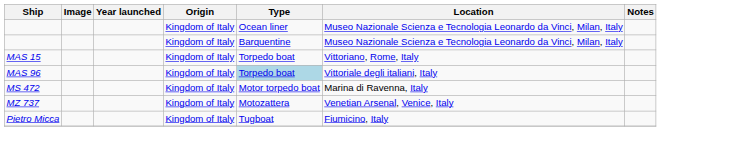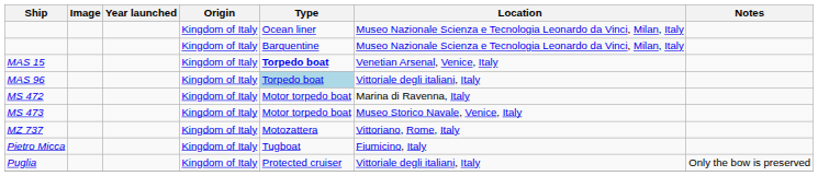 <table class="wikitable sortable">
 <tr>
 <th>Ship</th>
 <th>Image</th>
 <th>Year launched</th>
 <th>Origin</th>
 <th>Type</th>
 <th>Location</th>
 <th>Notes</th>
 </tr>
 <tr>
 <td data-sort-value=Conte Biancamano></td>
 <td></td>
 <td></td>
 <td> <a href='#'>Kingdom of Italy</a></td>
 <td><a href='#'>Ocean liner</a></td>
 <td><a href='#'>Museo Nazionale Scienza e Tecnologia Leonardo da Vinci</a>, <a href='#'>Milan</a>, <a href='#'>Italy</a></td>
 <td></td>
 </tr>
 <tr>
 <td data-sort-value="Ebe"></td>
 <td></td>
 <td></td>
 <td> <a href='#'>Kingdom of Italy</a></td>
 <td><a href='#'>Barquentine</a></td>
 <td><a href='#'>Museo Nazionale Scienza e Tecnologia Leonardo da Vinci</a>, <a href='#'>Milan</a>, <a href='#'>Italy</a></td>
 <td></td>
 </tr>
 <tr>
 <td data-sort-value="MAS-15"><em><a href='#'>MAS 15</a></em></td>
 <td></td>
 <td></td>
 <td> <a href='#'>Kingdom of Italy</a></td>
-<td><a href='#'>Torpedo boat</a></td>
-<td><a href='#'>Vittoriano</a>, <a href='#'>Rome</a>, <a href='#'>Italy</a></td>
+<td><strong><a href='#'>Torpedo boat</a></strong></td>
+<td><a href='#'>Venetian Arsenal</a>, <a href='#'>Venice</a>, <a href='#'>Italy</a></td>
 <td></td>
 </tr>
 <tr>
 <td data-sort-value="MAS-96"><em><a href='#'>MAS 96</a></em></td>
 <td></td>
 <td></td>
 <td> <a href='#'>Kingdom of Italy</a></td>
 <td style="background: lightblue;"><a href='#'>Torpedo boat</a></td>
 <td><a href='#'>Vittoriale degli italiani</a>, <a href='#'>Italy</a></td>
 <td></td>
 </tr>
 <tr>
 <td><em><a href='#'>MS 472</a></em></td>
 <td></td>
 <td></td>
 <td> <a href='#'>Kingdom of Italy</a></td>
 <td><a href='#'>Motor torpedo boat</a></td>
 <td>Marina di Ravenna, <a href='#'>Italy</a></td>
 <td></td>
 </tr>
 <tr>
+<td><em><a href='#'>MS 473</a></em></td>
+<td></td>
+<td></td>
+<td> <a href='#'>Kingdom of Italy</a></td>
+<td><a href='#'>Motor torpedo boat</a></td>
+<td><a href='#'>Museo Storico Navale</a>, <a href='#'>Venice</a>, <a href='#'>Italy</a></td>
+<td></td>
+</tr>
+<tr>
 <td><em><a href='#'>MZ 737</a></em></td>
 <td></td>
 <td></td>
 <td> <a href='#'>Kingdom of Italy</a></td>
 <td><a href='#'>Motozattera</a></td>
-<td><a href='#'>Venetian Arsenal</a>, <a href='#'>Venice</a>, <a href='#'>Italy</a></td>
+<td><a href='#'>Vittoriano</a>, <a href='#'>Rome</a>, <a href='#'>Italy</a></td>
 <td></td>
 </tr>
 <tr>
 <td data-sort-value="Pietro" Micca><em><a href='#'>Pietro Micca</a></em></td>
 <td></td>
 <td></td>
 <td> <a href='#'>Kingdom of Italy</a></td>
 <td><a href='#'>Tugboat</a></td>
 <td><a href='#'>Fiumicino</a>, <a href='#'>Italy</a></td>
 <td></td>
 </tr>
 <tr>
+<td data-sort-value=Puglia><em><a href='#'>Puglia</a></em></td>
+<td></td>
+<td></td>
+<td> <a href='#'>Kingdom of Italy</a></td>
+<td><a href='#'>Protected cruiser</a></td>
+<td><a href='#'>Vittoriale degli italiani</a>, <a href='#'>Italy</a></td>
+<td>Only the bow is preserved</td>
+</tr>
+<tr>
 </tr>
 </table>
